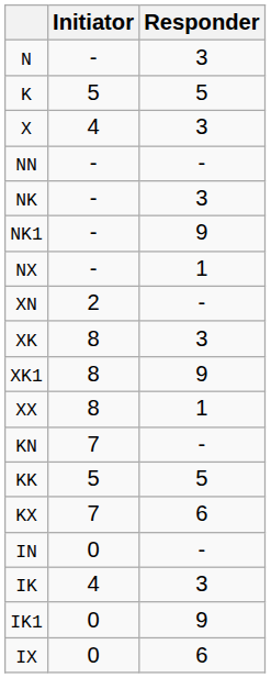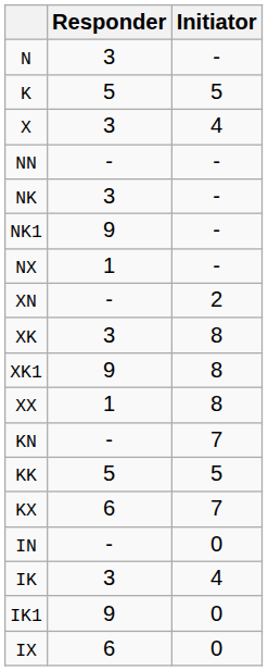 <table class="wikitable" style="text-align: center">
 <tr>
 <th></th>
+<th>Responder</th>
 <th>Initiator</th>
-<th>Responder</th>
 </tr>
 <tr>
 <td><code>N</code></td>
+<td>3</td>
 <td>-</td>
-<td>3</td>
 </tr>
 <tr>
 <td><code>K</code></td>
 <td>5</td>
 <td>5</td>
 </tr>
 <tr>
 <td><code>X</code></td>
+<td>3</td>
 <td>4</td>
-<td>3</td>
 </tr>
 <tr>
 <td><code>NN</code></td>
 <td>-</td>
 <td>-</td>
 </tr>
 <tr>
 <td><code>NK</code></td>
+<td>3</td>
 <td>-</td>
-<td>3</td>
 </tr>
 <tr>
 <td><code>NK1</code></td>
+<td>9</td>
 <td>-</td>
-<td>9</td>
 </tr>
 <tr>
 <td><code>NX</code></td>
+<td>1</td>
 <td>-</td>
-<td>1</td>
 </tr>
 <tr>
 <td><code>XN</code></td>
+<td>-</td>
 <td>2</td>
-<td>-</td>
 </tr>
 <tr>
 <td><code>XK</code></td>
+<td>3</td>
 <td>8</td>
-<td>3</td>
 </tr>
 <tr>
 <td><code>XK1</code></td>
+<td>9</td>
 <td>8</td>
-<td>9</td>
 </tr>
 <tr>
 <td><code>XX</code></td>
+<td>1</td>
 <td>8</td>
-<td>1</td>
 </tr>
 <tr>
 <td><code>KN</code></td>
+<td>-</td>
 <td>7</td>
-<td>-</td>
 </tr>
 <tr>
 <td><code>KK</code></td>
 <td>5</td>
 <td>5</td>
 </tr>
 <tr>
 <td><code>KX</code></td>
+<td>6</td>
 <td>7</td>
-<td>6</td>
 </tr>
 <tr>
 <td><code>IN</code></td>
+<td>-</td>
 <td>0</td>
-<td>-</td>
 </tr>
 <tr>
 <td><code>IK</code></td>
+<td>3</td>
 <td>4</td>
-<td>3</td>
 </tr>
 <tr>
 <td><code>IK1</code></td>
+<td>9</td>
 <td>0</td>
-<td>9</td>
 </tr>
 <tr>
 <td><code>IX</code></td>
+<td>6</td>
 <td>0</td>
-<td>6</td>
 </tr>
 </table>
